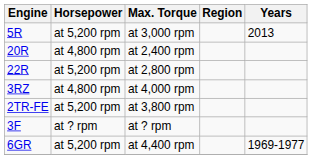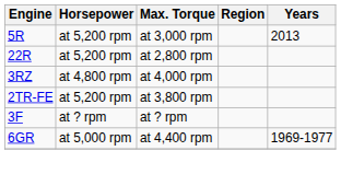 <table class="wikitable">
 <tr>
 <th>Engine</th>
 <th>Horsepower</th>
 <th>Max. Torque</th>
 <th>Region</th>
 <th>Years</th>
 </tr>
 <tr>
 <td><a href='#'>5R</a> </td>
 <td> at 5,200 rpm</td>
 <td> at 3,000 rpm</td>
 <td></td>
 <td>2013</td>
-</tr>
-<tr>
-<td><a href='#'>20R</a> </td>
-<td> at 4,800 rpm</td>
-<td> at 2,400 rpm</td>
-<td></td>
-<td></td>
 </tr>
 <tr>
 <td><a href='#'>22R</a> </td>
 <td> at 5,200 rpm</td>
 <td> at 2,800 rpm</td>
 <td></td>
 <td></td>
 </tr>
 <tr>
 <td><a href='#'>3RZ</a> </td>
 <td> at 4,800 rpm</td>
 <td> at 4,000 rpm</td>
 <td></td>
 <td></td>
 </tr>
 <tr>
 <td><a href='#'>2TR-FE</a> </td>
 <td> at 5,200 rpm</td>
 <td> at 3,800 rpm</td>
 <td></td>
 <td></td>
 </tr>
 <tr>
 <td><a href='#'>3F</a> </td>
 <td> at ? rpm</td>
 <td> at ? rpm</td>
 <td></td>
 <td></td>
 </tr>
 <tr>
 <td><a href='#'>6GR</a> </td>
-<td> at 5,200 rpm</td>
+<td> at 5,000 rpm</td>
 <td> at 4,400 rpm</td>
 <td></td>
 <td>1969-1977</td>
 </tr>
 <tr>
 </tr>
 </table>
